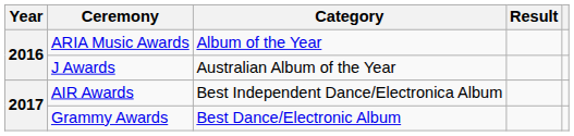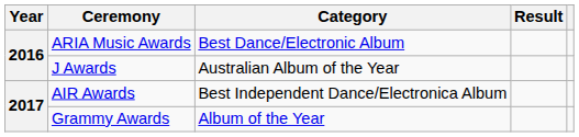 <table class="wikitable sortable plainrowheaders" style="border:none; margin:0;">
 <tr>
 <th scope="col">Year</th>
 <th scope="col">Ceremony</th>
 <th scope="col">Category</th>
 <th scope="col">Result</th>
 <th scope="col" class="unsortable"></th>
 </tr>
 <tr>
 <th scope="row" rowspan="2">2016</th>
 <td><a href='#'>ARIA Music Awards</a></td>
-<td><a href='#'>Album of the Year</a></td>
+<td><a href='#'>Best Dance/Electronic Album</a></td>
 <td></td>
 <td style="text-align:center;"></td>
 </tr>
 <tr>
 <td><a href='#'>J Awards</a></td>
 <td>Australian Album of the Year</td>
 <td></td>
 <td style="text-align:center;"></td>
 </tr>
 <tr>
 <th scope="row" rowspan="2">2017</th>
 <td><a href='#'>AIR Awards</a></td>
 <td>Best Independent Dance/Electronica Album</td>
 <td></td>
 <td style="text-align:center;"></td>
 </tr>
 <tr>
 <td><a href='#'>Grammy Awards</a></td>
-<td><a href='#'>Best Dance/Electronic Album</a></td>
+<td><a href='#'>Album of the Year</a></td>
 <td></td>
 <td style="text-align:center;"></td>
 </tr>
 </table>
